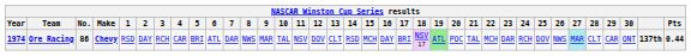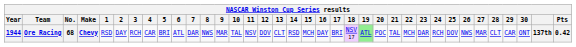 <table class="wikitable" style="text-align:center; font-size:75%">
 <tr>
 <th colspan=45><a href='#'>NASCAR Winston Cup Series</a> results</th>
 </tr>
 <tr>
 <th>Year</th>
 <th>Team</th>
 <th>No.</th>
 <th>Make</th>
 <th>1</th>
 <th>2</th>
 <th>3</th>
 <th>4</th>
 <th>5</th>
 <th>6</th>
 <th>7</th>
 <th>8</th>
 <th>9</th>
 <th>10</th>
 <th>11</th>
 <th>12</th>
 <th>13</th>
 <th>14</th>
 <th>15</th>
 <th>16</th>
 <th>17</th>
 <th>18</th>
 <th>19</th>
 <th>20</th>
 <th>21</th>
 <th>22</th>
 <th>23</th>
 <th>24</th>
 <th>25</th>
 <th>26</th>
 <th>27</th>
 <th>28</th>
 <th>29</th>
 <th>30</th>
 <th></th>
 <th>Pts</th>
 </tr>
 <tr>
-<th><a href='#'>1974</a></th>
+<th><a href='#'>1944</a></th>
 <th><a href='#'>Ore Racing</a></th>
-<th>86</th>
+<th>68</th>
 <th><a href='#'>Chevy</a></th>
 <td><a href='#'>RSD</a></td>
 <td><a href='#'>DAY</a></td>
 <td><a href='#'>RCH</a></td>
 <td><a href='#'>CAR</a></td>
 <td><a href='#'>BRI</a></td>
 <td><a href='#'>ATL</a></td>
 <td><a href='#'>DAR</a></td>
 <td><a href='#'>NWS</a></td>
 <td><a href='#'>MAR</a></td>
 <td><a href='#'>TAL</a></td>
 <td><a href='#'>NSV</a></td>
 <td><a href='#'>DOV</a></td>
 <td><a href='#'>CLT</a></td>
 <td><a href='#'>RSD</a></td>
 <td><a href='#'>MCH</a></td>
 <td><a href='#'>DAY</a></td>
 <td><a href='#'>BRI</a></td>
 <td style="background:#EFCFFF;"><a href='#'>NSV</a><br><small>17</small></td>
 <td style="background: lightgreen;"><a href='#'>ATL</a></td>
 <td><a href='#'>POC</a></td>
 <td><a href='#'>TAL</a></td>
 <td><a href='#'>MCH</a></td>
 <td><a href='#'>DAR</a></td>
 <td><a href='#'>RCH</a></td>
 <td><a href='#'>DOV</a></td>
 <td><a href='#'>NWS</a></td>
-<td style="background: paleturquoise;"><a href='#'>MAR</a></td>
+<td><a href='#'>MAR</a></td>
 <td><a href='#'>CLT</a></td>
 <td><a href='#'>CAR</a></td>
 <td><a href='#'>ONT</a></td>
 <th>137th</th>
-<th>0.44</th>
+<th>0.42</th>
 </tr>
 </table>
